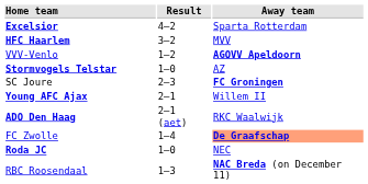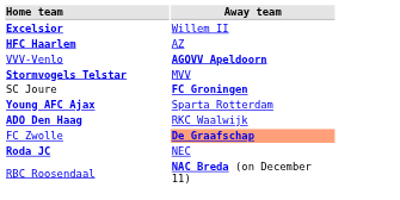 <table>
 <tr bgcolor="#E4E4E4">
 <th style="border-bottom:1px solid #AAAAAA" width="200" align="left">Home team</th>
-<th style="border-bottom:1px solid #AAAAAA" width="70" align="center">Result</th>
 <th style="border-bottom:1px solid #AAAAAA" width="200">Away team</th>
 </tr>
 <tr>
 <td><strong><a href='#'>Excelsior</a></strong></td>
-<td>4–2</td>
-<td><a href='#'>Sparta Rotterdam</a></td>
+<td><a href='#'>Willem II</a></td>
 </tr>
 <tr>
 <td><strong><a href='#'>HFC Haarlem</a></strong></td>
-<td>3–2</td>
-<td><a href='#'>MVV</a></td>
+<td><a href='#'>AZ</a></td>
 </tr>
 <tr>
 <td><a href='#'>VVV-Venlo</a></td>
-<td>1–2</td>
 <td><strong><a href='#'>AGOVV Apeldoorn</a></strong></td>
 </tr>
 <tr>
 <td><strong><a href='#'>Stormvogels Telstar</a></strong></td>
-<td>1–0</td>
-<td><a href='#'>AZ</a></td>
+<td><a href='#'>MVV</a></td>
 </tr>
 <tr>
 <td>SC Joure</td>
-<td>2–3</td>
 <td><strong><a href='#'>FC Groningen</a></strong></td>
 </tr>
 <tr>
 <td><strong><a href='#'>Young AFC Ajax</a></strong></td>
-<td>2–1</td>
-<td><a href='#'>Willem II</a></td>
+<td><a href='#'>Sparta Rotterdam</a></td>
 </tr>
 <tr>
 <td><strong><a href='#'>ADO Den Haag</a></strong></td>
-<td>2–1 (<a href='#'>aet</a>)</td>
 <td><a href='#'>RKC Waalwijk</a></td>
 </tr>
 <tr>
 <td><a href='#'>FC Zwolle</a></td>
-<td>1–4</td>
 <td style="background: lightsalmon;"><strong><a href='#'>De Graafschap</a></strong></td>
 </tr>
 <tr>
 <td><strong><a href='#'>Roda JC</a></strong></td>
-<td>1–0</td>
 <td><a href='#'>NEC</a></td>
 </tr>
 <tr>
 <td><a href='#'>RBC Roosendaal</a></td>
-<td>1–3</td>
 <td><strong><a href='#'>NAC Breda</a></strong> (on December 11)</td>
 </tr>
 </table>
